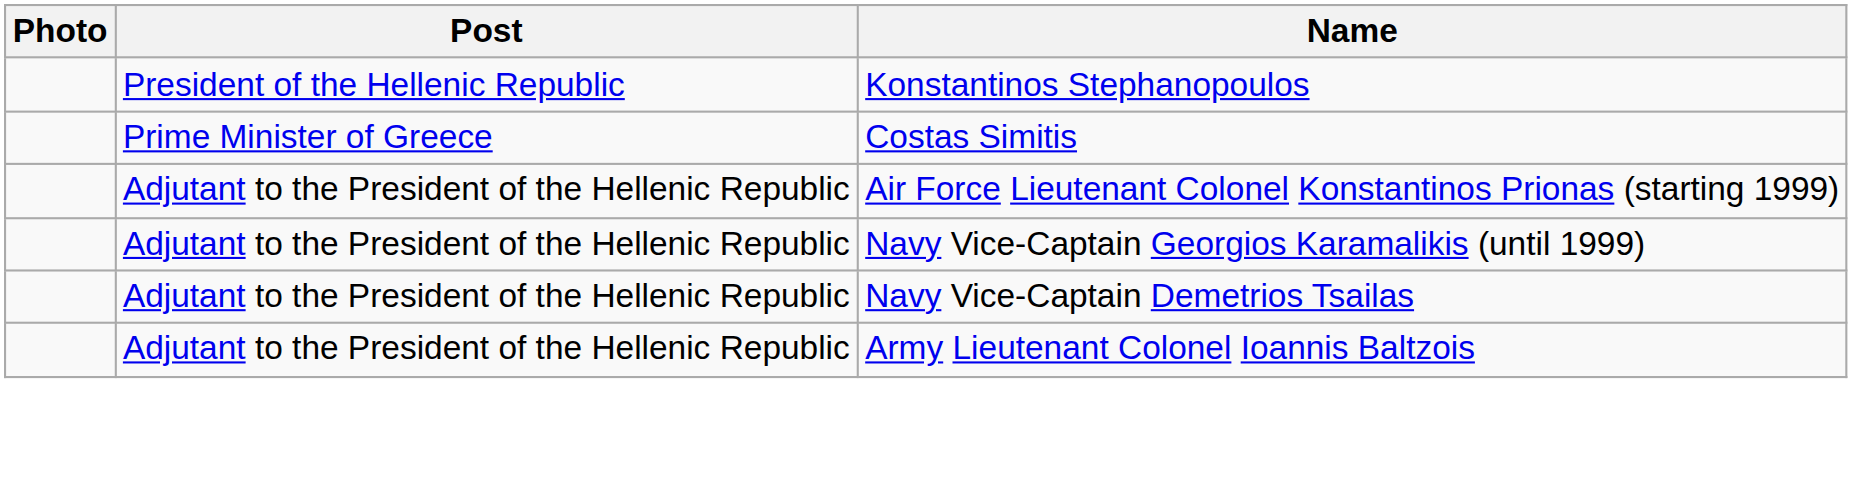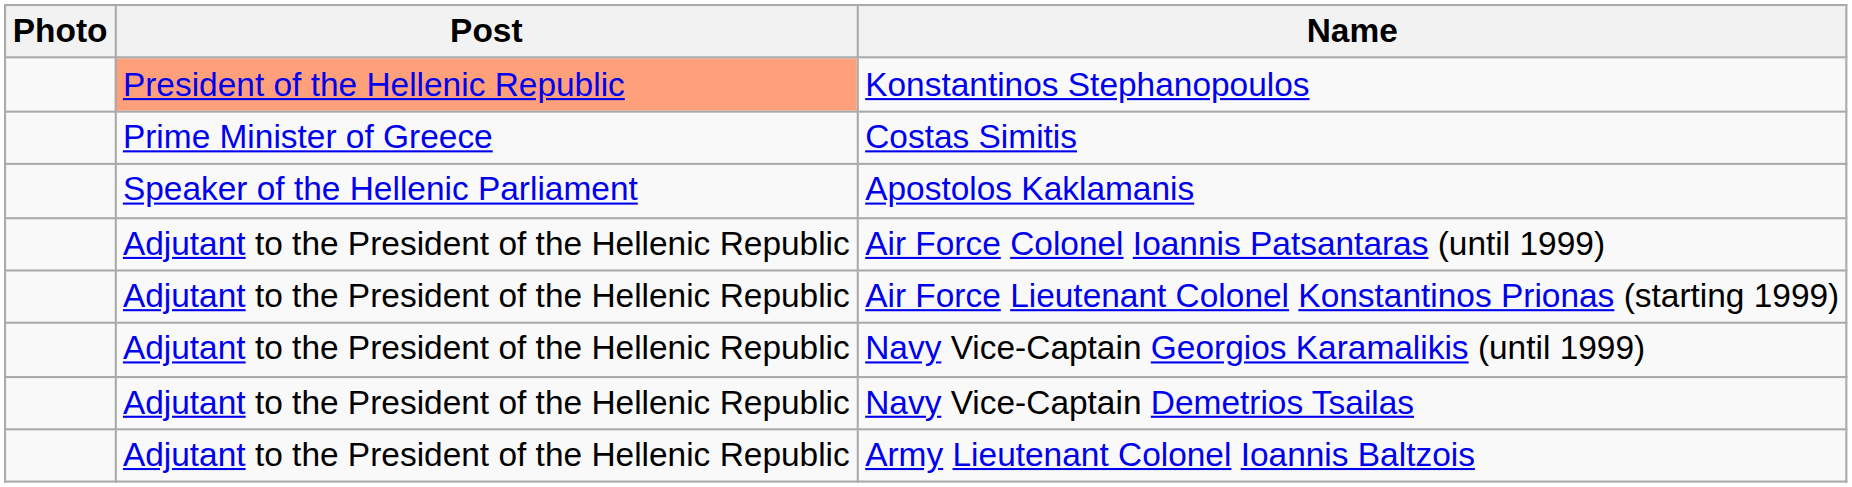 <table class=wikitable>
 <tr>
 <th>Photo</th>
 <th>Post</th>
 <th>Name</th>
 </tr>
 <tr>
 <td></td>
-<td><a href='#'>President of the Hellenic Republic</a></td>
+<td style="background: lightsalmon;"><a href='#'>President of the Hellenic Republic</a></td>
 <td><a href='#'>Konstantinos Stephanopoulos</a></td>
 </tr>
 <tr>
 <td></td>
 <td><a href='#'>Prime Minister of Greece</a></td>
 <td><a href='#'>Costas Simitis</a></td>
+</tr>
+<tr>
+<td></td>
+<td><a href='#'>Speaker of the Hellenic Parliament</a></td>
+<td><a href='#'>Apostolos Kaklamanis</a></td>
+</tr>
+<tr>
+<td></td>
+<td><a href='#'>Adjutant</a> to the President of the Hellenic Republic</td>
+<td><a href='#'>Air Force</a> <a href='#'>Colonel</a> <a href='#'>Ioannis Patsantaras</a> (until 1999)</td>
 </tr>
 <tr>
 <td></td>
 <td><a href='#'>Adjutant</a> to the President of the Hellenic Republic</td>
 <td><a href='#'>Air Force</a> <a href='#'>Lieutenant Colonel</a> <a href='#'>Konstantinos Prionas</a> (starting 1999)</td>
 </tr>
 <tr>
 <td></td>
 <td><a href='#'>Adjutant</a> to the President of the Hellenic Republic</td>
 <td><a href='#'>Navy</a> Vice-Captain <a href='#'>Georgios Karamalikis</a> (until 1999)</td>
 </tr>
 <tr>
 <td></td>
 <td><a href='#'>Adjutant</a> to the President of the Hellenic Republic</td>
 <td><a href='#'>Navy</a> Vice-Captain <a href='#'>Demetrios Tsailas</a></td>
 </tr>
 <tr>
 <td></td>
 <td><a href='#'>Adjutant</a> to the President of the Hellenic Republic</td>
 <td><a href='#'>Army</a> <a href='#'>Lieutenant Colonel</a> <a href='#'>Ioannis Baltzois</a></td>
 </tr>
 </table>
